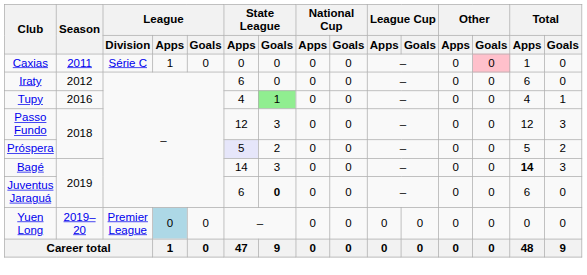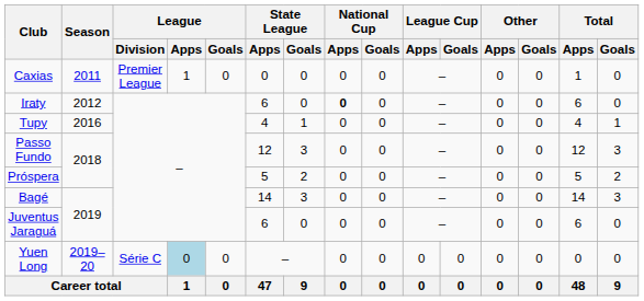 <table class="wikitable" style="text-align: center">
 <tr>
 <th rowspan="2">Club</th>
 <th rowspan="2">Season</th>
 <th colspan="3">League</th>
 <th colspan="2">State League</th>
 <th colspan="2">National Cup</th>
 <th colspan="2">League Cup</th>
 <th colspan="2">Other</th>
 <th colspan="2">Total</th>
 </tr>
 <tr>
 <th>Division</th>
 <th>Apps</th>
 <th>Goals</th>
 <th>Apps</th>
 <th>Goals</th>
 <th>Apps</th>
 <th>Goals</th>
 <th>Apps</th>
 <th>Goals</th>
 <th>Apps</th>
 <th>Goals</th>
 <th>Apps</th>
 <th>Goals</th>
 </tr>
 <tr>
 <td><a href='#'>Caxias</a></td>
 <td><a href='#'>2011</a></td>
-<td><a href='#'>Série C</a></td>
+<td><a href='#'>Premier League</a></td>
 <td>1</td>
 <td>0</td>
 <td>0</td>
 <td>0</td>
 <td>0</td>
 <td>0</td>
 <td colspan="2">–</td>
 <td>0</td>
-<td style="background: pink;">0</td>
+<td>0</td>
 <td>1</td>
 <td>0</td>
 </tr>
 <tr>
 <td><a href='#'>Iraty</a></td>
 <td>2012</td>
 <td colspan="3" rowspan="6">–</td>
 <td>6</td>
 <td>0</td>
-<td>0</td>
+<td><strong>0</strong></td>
 <td>0</td>
 <td colspan="2">–</td>
 <td>0</td>
 <td>0</td>
 <td>6</td>
 <td>0</td>
 </tr>
 <tr>
 <td><a href='#'>Tupy</a></td>
 <td>2016</td>
 <td>4</td>
-<td style="background: lightgreen;">1</td>
+<td>1</td>
 <td>0</td>
 <td>0</td>
 <td colspan="2">–</td>
 <td>0</td>
 <td>0</td>
 <td>4</td>
 <td>1</td>
 </tr>
 <tr>
 <td><a href='#'>Passo Fundo</a></td>
 <td rowspan="2">2018</td>
 <td>12</td>
 <td>3</td>
 <td>0</td>
 <td>0</td>
 <td colspan="2">–</td>
 <td>0</td>
 <td>0</td>
 <td>12</td>
 <td>3</td>
 </tr>
 <tr>
 <td><a href='#'>Próspera</a></td>
-<td style="background: lavender;">5</td>
+<td>5</td>
 <td>2</td>
 <td>0</td>
 <td>0</td>
 <td colspan="2">–</td>
 <td>0</td>
 <td>0</td>
 <td>5</td>
 <td>2</td>
 </tr>
 <tr>
 <td><a href='#'>Bagé</a></td>
 <td rowspan="2">2019</td>
 <td>14</td>
 <td>3</td>
 <td>0</td>
 <td>0</td>
 <td colspan="2">–</td>
 <td>0</td>
 <td>0</td>
-<td><strong>14</strong></td>
+<td>14</td>
 <td>3</td>
 </tr>
 <tr>
 <td><a href='#'>Juventus Jaraguá</a></td>
 <td>6</td>
-<td><strong>0</strong></td>
+<td>0</td>
 <td>0</td>
 <td>0</td>
 <td colspan="2">–</td>
 <td>0</td>
 <td>0</td>
 <td>6</td>
 <td>0</td>
 </tr>
 <tr>
 <td><a href='#'>Yuen Long</a></td>
 <td><a href='#'>2019–20</a></td>
-<td><a href='#'>Premier League</a></td>
+<td><a href='#'>Série C</a></td>
 <td style="background: lightblue;">0</td>
 <td>0</td>
 <td colspan="2">–</td>
 <td>0</td>
 <td>0</td>
 <td>0</td>
 <td>0</td>
 <td>0</td>
 <td>0</td>
 <td>0</td>
 <td>0</td>
 </tr>
 <tr>
 <th colspan="3"><strong>Career total</strong></th>
 <th>1</th>
 <th>0</th>
 <th>47</th>
 <th>9</th>
 <th>0</th>
 <th>0</th>
 <th>0</th>
 <th>0</th>
 <th>0</th>
 <th>0</th>
 <th>48</th>
 <th>9</th>
 </tr>
 </table>
